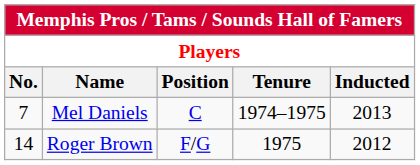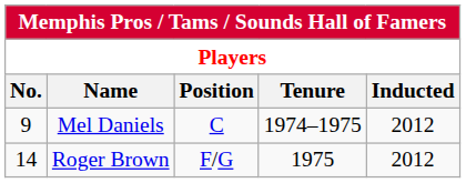 <table class="wikitable" style="text-align:center">
 <tr>
 <th colspan="5" style="background:#D50032; color:#FFFFFF;">Memphis Pros / Tams / Sounds Hall of Famers</th>
 </tr>
 <tr>
 <th colspan="5" style="text-align:center; background:#FFFFFF; color:#FF0000;">Players</th>
 </tr>
 <tr>
 <th>No.</th>
 <th>Name</th>
 <th>Position</th>
 <th>Tenure</th>
 <th>Inducted</th>
 </tr>
 <tr>
-<td>7</td>
+<td>9</td>
 <td><a href='#'>Mel Daniels</a></td>
 <td><a href='#'>C</a></td>
 <td>1974–1975</td>
-<td>2013</td>
+<td>2012</td>
 </tr>
 <tr>
 <td>14</td>
 <td><a href='#'>Roger Brown</a></td>
 <td><a href='#'>F</a>/<a href='#'>G</a></td>
 <td>1975</td>
 <td>2012</td>
 </tr>
 </table>
